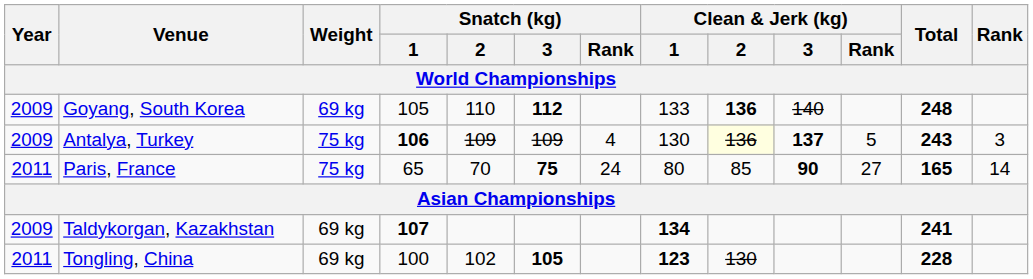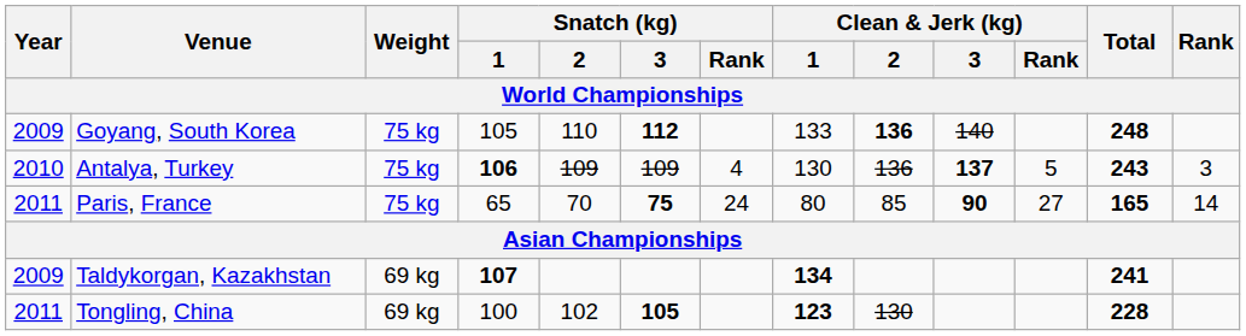 <table class="wikitable" style="text-align:center;">
 <tr>
 <th rowspan=2 width=40>Year</th>
 <th rowspan=2 width=250>Venue</th>
 <th rowspan=2 width=60>Weight</th>
 <th colspan=4>Snatch (kg)</th>
 <th colspan=4>Clean & Jerk (kg)</th>
 <th rowspan=2 width=60>Total</th>
 <th rowspan=2 width=40>Rank</th>
 </tr>
 <tr>
 <th width=60>1</th>
 <th width=60>2</th>
 <th width=60>3</th>
 <th width=45>Rank</th>
 <th width=60>1</th>
 <th width=60>2</th>
 <th width=60>3</th>
 <th width=45>Rank</th>
 </tr>
 <tr>
 <th colspan=13><a href='#'>World Championships</a></th>
 </tr>
 <tr>
 <td><a href='#'>2009</a></td>
 <td align=left> <a href='#'>Goyang</a>, <a href='#'>South Korea</a></td>
-<td><a href='#'>69 kg</a></td>
+<td><a href='#'>75 kg</a></td>
 <td>105</td>
 <td>110</td>
 <td><strong>112</strong></td>
 <td></td>
 <td>133</td>
 <td><strong>136</strong></td>
 <td><s>140</s></td>
 <td></td>
 <td><strong>248</strong></td>
 <td></td>
 </tr>
 <tr>
-<td><a href='#'>2009</a></td>
+<td><a href='#'>2010</a></td>
 <td align=left> <a href='#'>Antalya</a>, <a href='#'>Turkey</a></td>
 <td><a href='#'>75 kg</a></td>
 <td><strong>106</strong></td>
 <td><s>109</s></td>
 <td><s>109</s></td>
 <td>4</td>
 <td>130</td>
-<td style="background: lightyellow;"><s>136</s></td>
+<td><s>136</s></td>
 <td><strong>137</strong></td>
 <td>5</td>
 <td><strong>243</strong></td>
 <td>3</td>
 </tr>
 <tr>
 <td><a href='#'>2011</a></td>
 <td align=left> <a href='#'>Paris</a>, <a href='#'>France</a></td>
 <td><a href='#'>75 kg</a></td>
 <td>65</td>
 <td>70</td>
 <td><strong>75</strong></td>
 <td>24</td>
 <td>80</td>
 <td>85</td>
 <td><strong>90</strong></td>
 <td>27</td>
 <td><strong>165</strong></td>
 <td>14</td>
 </tr>
 <tr>
 <th colspan=13><a href='#'>Asian Championships</a></th>
 </tr>
 <tr>
 <td><a href='#'>2009</a></td>
 <td align=left> <a href='#'>Taldykorgan</a>, <a href='#'>Kazakhstan</a></td>
 <td>69 kg</td>
 <td><strong>107</strong></td>
 <td></td>
 <td></td>
 <td></td>
 <td><strong>134</strong></td>
 <td></td>
 <td></td>
 <td></td>
 <td><strong>241</strong></td>
 <td></td>
 </tr>
 <tr>
 <td><a href='#'>2011</a></td>
 <td align=left> <a href='#'>Tongling</a>, <a href='#'>China</a></td>
 <td>69 kg</td>
 <td>100</td>
 <td>102</td>
 <td><strong>105</strong></td>
 <td></td>
 <td><strong>123</strong></td>
 <td><s>130</s></td>
 <td></td>
 <td></td>
 <td><strong>228</strong></td>
 <td></td>
 </tr>
 </table>
